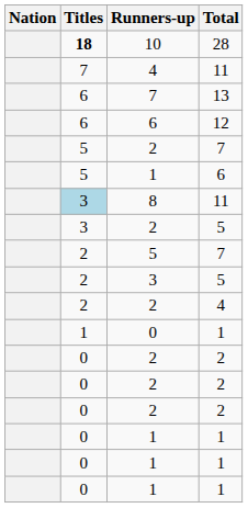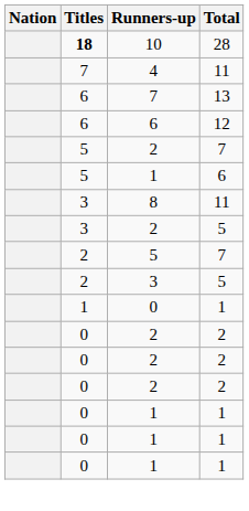 <table class="wikitable plainrowheaders sortable" style="text-align:center">
 <tr>
 <th scope="col">Nation</th>
 <th scope="col">Titles</th>
 <th scope="col">Runners-up</th>
 <th scope="col">Total</th>
 </tr>
 <tr>
 <th scope="row"></th>
 <td align=center><strong>18</strong></td>
 <td align=center>10</td>
 <td align=center>28</td>
 </tr>
 <tr>
 <th scope="row"></th>
 <td align=center>7</td>
 <td align=center>4</td>
 <td align=center>11</td>
 </tr>
 <tr>
 <th scope="row"></th>
 <td align="center">6</td>
 <td align="center">7</td>
 <td align="center">13</td>
 </tr>
 <tr>
 <th scope="row"></th>
 <td align=center>6</td>
 <td align=center>6</td>
 <td align=center>12</td>
 </tr>
 <tr>
 <th scope="row"></th>
 <td align=center>5</td>
 <td align=center>2</td>
 <td align=center>7</td>
 </tr>
 <tr>
 <th scope="row"></th>
 <td align=center>5</td>
 <td align=center>1</td>
 <td align=center>6</td>
 </tr>
 <tr>
 <th scope="row"></th>
-<td align=center style="background: lightblue;">3</td>
+<td align=center>3</td>
 <td align=center>8</td>
 <td align=center>11</td>
 </tr>
 <tr>
 <th scope="row"></th>
 <td align=center>3</td>
 <td align=center>2</td>
 <td align=center>5</td>
 </tr>
 <tr>
 <th scope="row"></th>
 <td align=center>2</td>
 <td align=center>5</td>
 <td align=center>7</td>
 </tr>
 <tr>
 <th scope="row"></th>
 <td align=center>2</td>
 <td align=center>3</td>
 <td align=center>5</td>
-</tr>
-<tr>
-<th scope="row"></th>
-<td align=center>2</td>
-<td align=center>2</td>
-<td align=center>4</td>
 </tr>
 <tr>
 <th scope="row"></th>
 <td align=center>1</td>
 <td align=center>0</td>
 <td align=center>1</td>
 </tr>
 <tr>
 <th scope="row"></th>
 <td align=center>0</td>
 <td align=center>2</td>
 <td align=center>2</td>
 </tr>
 <tr>
 <th scope="row"></th>
 <td align=center>0</td>
 <td align=center>2</td>
 <td align=center>2</td>
 </tr>
 <tr>
 <th scope="row"></th>
 <td align=center>0</td>
 <td align=center>2</td>
 <td align=center>2</td>
 </tr>
 <tr>
 <th scope="row"></th>
 <td align=center>0</td>
 <td align=center>1</td>
 <td align=center>1</td>
 </tr>
 <tr>
 <th scope="row"></th>
 <td align=center>0</td>
 <td align=center>1</td>
 <td align=center>1</td>
 </tr>
 <tr>
 <th scope="row"></th>
 <td align=center>0</td>
 <td align=center>1</td>
 <td align=center>1</td>
 </tr>
 </table>
